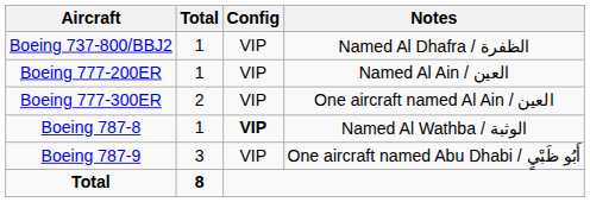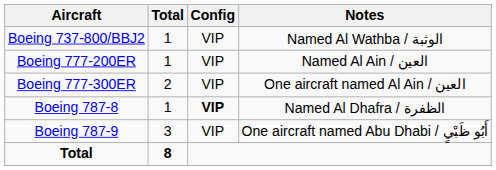 <table class="wikitable" style="margin:0.5em auto; text-align:center">
 <tr>
 <th><abbr><strong>Aircraft</strong></abbr></th>
 <th><abbr><strong>Total</strong></abbr></th>
 <th><abbr><strong>Config</strong></abbr></th>
 <th><strong>Notes</strong></th>
 </tr>
 <tr>
 <td><a href='#'>Boeing 737-800/BBJ2</a></td>
 <td>1</td>
 <td>VIP</td>
-<td>Named Al Dhafra / الظفرة</td>
+<td>Named Al Wathba / الوثبة</td>
 </tr>
 <tr>
 <td><a href='#'>Boeing 777-200ER</a></td>
 <td>1</td>
 <td>VIP</td>
 <td>Named Al Ain / العين</td>
 </tr>
 <tr>
 <td><a href='#'>Boeing 777-300ER</a></td>
 <td>2</td>
 <td>VIP</td>
 <td>One aircraft named Al Ain / العين</td>
 </tr>
 <tr>
 <td><a href='#'>Boeing 787-8</a></td>
 <td>1</td>
 <td><strong>VIP</strong></td>
-<td>Named Al Wathba / الوثبة</td>
+<td>Named Al Dhafra / الظفرة</td>
 </tr>
 <tr>
 <td><a href='#'>Boeing 787-9</a></td>
 <td>3</td>
 <td>VIP</td>
 <td>One aircraft named Abu Dhabi / أَبُو ظَبْيٍ</td>
 </tr>
 <tr>
 <td align="center"><strong>Total</strong></td>
 <td align="center"><strong>8</strong></td>
 <td colspan="2" align="center"></td>
 </tr>
 </table>
